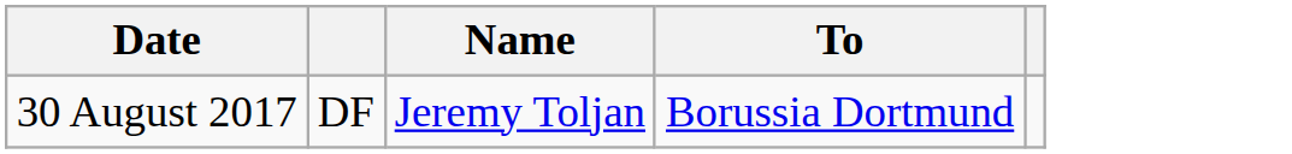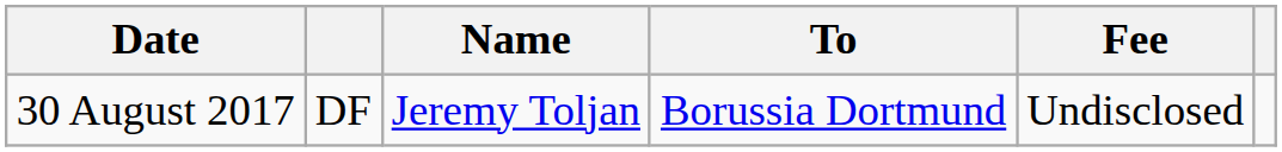 <table class="wikitable">
 <tr>
 <th scope=col>Date</th>
 <th scope=col></th>
 <th scope=col>Name</th>
 <th scope=col>To</th>
+<th scope=col>Fee</th>
 <th scope=col></th>
 </tr>
 <tr>
 <td>30 August 2017</td>
 <td align=center>DF</td>
 <td><a href='#'>Jeremy Toljan</a></td>
 <td><a href='#'>Borussia Dortmund</a></td>
+<td>Undisclosed</td>
 <td></td>
 </tr>
 </table>
